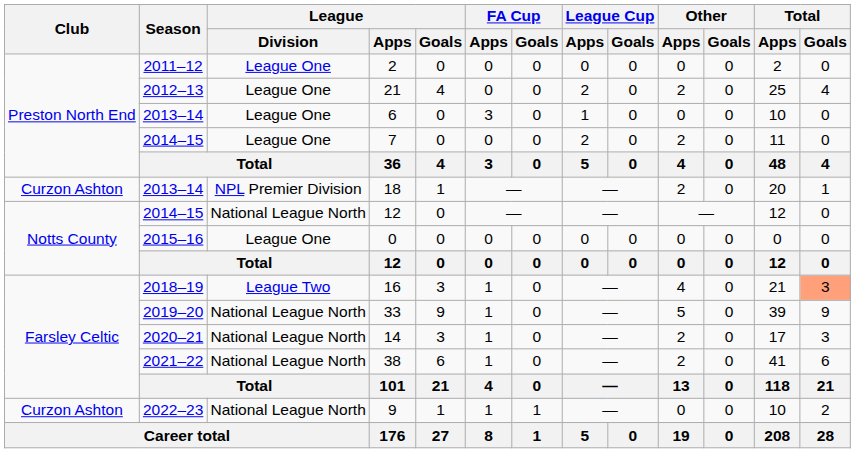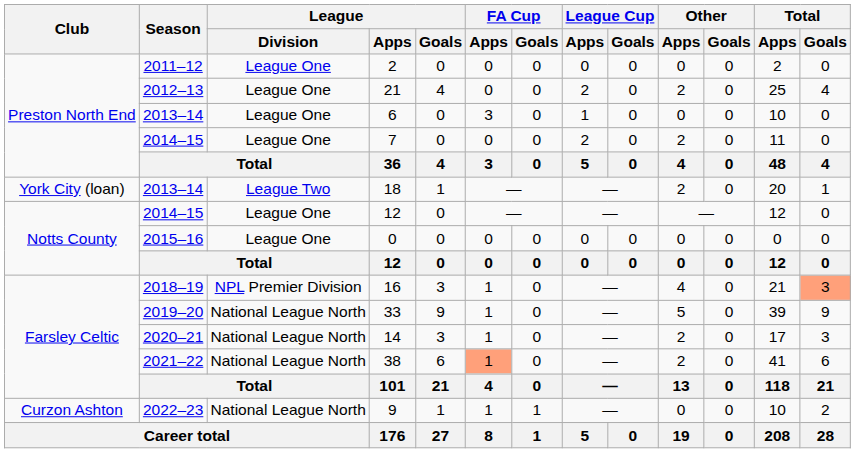 <table class=wikitable style="text-align: center;">
 <tr>
 <th rowspan=2>Club</th>
 <th rowspan=2>Season</th>
 <th colspan=3>League</th>
 <th colspan=2><a href='#'>FA Cup</a></th>
 <th colspan=2><a href='#'>League Cup</a></th>
 <th colspan=2>Other</th>
 <th colspan=2>Total</th>
 </tr>
 <tr>
 <th>Division</th>
 <th>Apps</th>
 <th>Goals</th>
 <th>Apps</th>
 <th>Goals</th>
 <th>Apps</th>
 <th>Goals</th>
 <th>Apps</th>
 <th>Goals</th>
 <th>Apps</th>
 <th>Goals</th>
 </tr>
 <tr>
 <td rowspan=5><a href='#'>Preston North End</a></td>
 <td><a href='#'>2011–12</a></td>
 <td><a href='#'>League One</a></td>
 <td>2</td>
 <td>0</td>
 <td>0</td>
 <td>0</td>
 <td>0</td>
 <td>0</td>
 <td>0</td>
 <td>0</td>
 <td>2</td>
 <td>0</td>
 </tr>
 <tr>
 <td><a href='#'>2012–13</a></td>
 <td>League One</td>
 <td>21</td>
 <td>4</td>
 <td>0</td>
 <td>0</td>
 <td>2</td>
 <td>0</td>
 <td>2</td>
 <td>0</td>
 <td>25</td>
 <td>4</td>
 </tr>
 <tr>
 <td><a href='#'>2013–14</a></td>
 <td>League One</td>
 <td>6</td>
 <td>0</td>
 <td>3</td>
 <td>0</td>
 <td>1</td>
 <td>0</td>
 <td>0</td>
 <td>0</td>
 <td>10</td>
 <td>0</td>
 </tr>
 <tr>
 <td><a href='#'>2014–15</a></td>
 <td>League One</td>
 <td>7</td>
 <td>0</td>
 <td>0</td>
 <td>0</td>
 <td>2</td>
 <td>0</td>
 <td>2</td>
 <td>0</td>
 <td>11</td>
 <td>0</td>
 </tr>
 <tr>
 <th colspan=2>Total</th>
 <th>36</th>
 <th>4</th>
 <th>3</th>
 <th>0</th>
 <th>5</th>
 <th>0</th>
 <th>4</th>
 <th>0</th>
 <th>48</th>
 <th>4</th>
 </tr>
 <tr>
-<td><a href='#'>Curzon Ashton</a></td>
+<td><a href='#'>York City</a> (loan)</td>
 <td><a href='#'>2013–14</a></td>
-<td><a href='#'>NPL</a> Premier Division</td>
+<td><a href='#'>League Two</a></td>
 <td>18</td>
 <td>1</td>
 <td colspan=2>—</td>
 <td colspan=2>—</td>
 <td>2</td>
 <td>0</td>
 <td>20</td>
 <td>1</td>
 </tr>
 <tr>
 <td rowspan=3><a href='#'>Notts County</a></td>
 <td><a href='#'>2014–15</a></td>
-<td>National League North</td>
+<td>League One</td>
 <td>12</td>
 <td>0</td>
 <td colspan=2>—</td>
 <td colspan=2>—</td>
 <td colspan=2>—</td>
 <td>12</td>
 <td>0</td>
 </tr>
 <tr>
 <td><a href='#'>2015–16</a></td>
 <td>League One</td>
 <td>0</td>
 <td>0</td>
 <td>0</td>
 <td>0</td>
 <td>0</td>
 <td>0</td>
 <td>0</td>
 <td>0</td>
 <td>0</td>
 <td>0</td>
 </tr>
 <tr>
 <th colspan=2>Total</th>
 <th>12</th>
 <th>0</th>
 <th>0</th>
 <th>0</th>
 <th>0</th>
 <th>0</th>
 <th>0</th>
 <th>0</th>
 <th>12</th>
 <th>0</th>
 </tr>
 <tr>
 <td rowspan=5><a href='#'>Farsley Celtic</a></td>
 <td><a href='#'>2018–19</a></td>
-<td><a href='#'>League Two</a></td>
+<td><a href='#'>NPL</a> Premier Division</td>
 <td>16</td>
 <td>3</td>
 <td>1</td>
 <td>0</td>
 <td colspan=2>—</td>
 <td>4</td>
 <td>0</td>
 <td>21</td>
 <td style="background: lightsalmon;">3</td>
 </tr>
 <tr>
 <td><a href='#'>2019–20</a></td>
 <td>National League North</td>
 <td>33</td>
 <td>9</td>
 <td>1</td>
 <td>0</td>
 <td colspan=2>—</td>
 <td>5</td>
 <td>0</td>
 <td>39</td>
 <td>9</td>
 </tr>
 <tr>
 <td><a href='#'>2020–21</a></td>
 <td>National League North</td>
 <td>14</td>
 <td>3</td>
 <td>1</td>
 <td>0</td>
 <td colspan=2>—</td>
 <td>2</td>
 <td>0</td>
 <td>17</td>
 <td>3</td>
 </tr>
 <tr>
 <td><a href='#'>2021–22</a></td>
 <td>National League North</td>
 <td>38</td>
 <td>6</td>
-<td>1</td>
+<td style="background: lightsalmon;">1</td>
 <td>0</td>
 <td colspan=2>—</td>
 <td>2</td>
 <td>0</td>
 <td>41</td>
 <td>6</td>
 </tr>
 <tr>
 <th colspan=2>Total</th>
 <th>101</th>
 <th>21</th>
 <th>4</th>
 <th>0</th>
 <th colspan=2>—</th>
 <th>13</th>
 <th>0</th>
 <th>118</th>
 <th>21</th>
 </tr>
 <tr>
 <td><a href='#'>Curzon Ashton</a></td>
 <td><a href='#'>2022–23</a></td>
 <td>National League North</td>
 <td>9</td>
 <td>1</td>
 <td>1</td>
 <td>1</td>
 <td colspan=2>—</td>
 <td>0</td>
 <td>0</td>
 <td>10</td>
 <td>2</td>
 </tr>
 <tr>
 <th colspan=3>Career total</th>
 <th>176</th>
 <th>27</th>
 <th>8</th>
 <th>1</th>
 <th>5</th>
 <th>0</th>
 <th>19</th>
 <th>0</th>
 <th>208</th>
 <th>28</th>
 </tr>
 </table>
